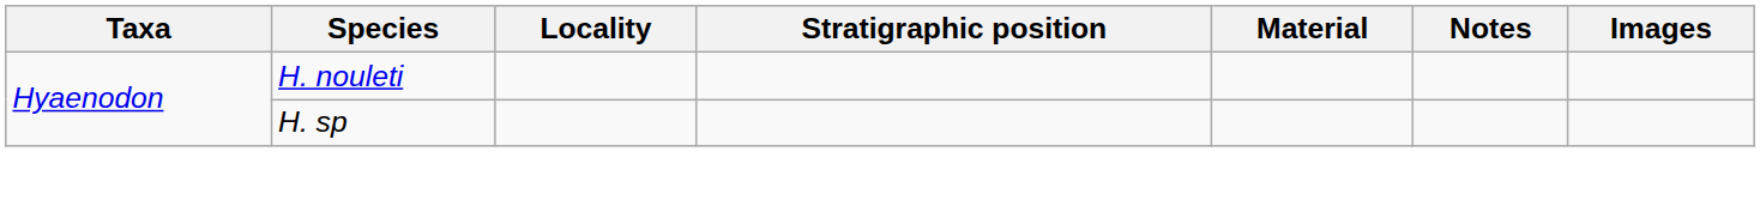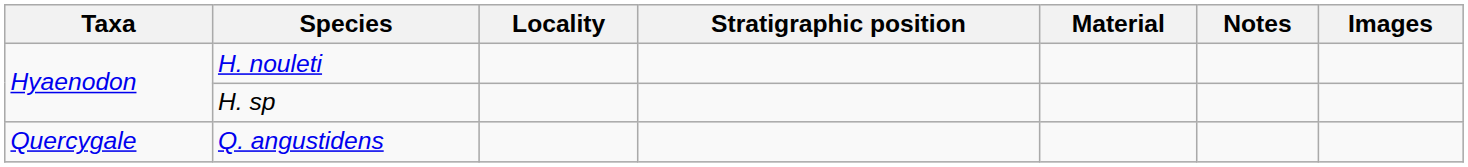 <table class="wikitable sortable" align="center" width="75%">
 <tr>
 <th>Taxa</th>
 <th>Species</th>
 <th>Locality</th>
 <th>Stratigraphic position</th>
 <th>Material</th>
 <th>Notes</th>
 <th>Images</th>
 </tr>
 <tr>
 <td rowspan = "2"><em><a href='#'>Hyaenodon</a></em></td>
 <td><em><a href='#'>H. nouleti</a></em></td>
 <td></td>
 <td></td>
 <td></td>
 <td></td>
 <td></td>
 </tr>
 <tr>
 <td><em>H. sp</em></td>
 <td></td>
 <td></td>
 <td></td>
 <td></td>
 <td></td>
 </tr>
+<tr>
+<td><em><a href='#'>Quercygale</a></em></td>
+<td><em><a href='#'>Q. angustidens</a></em></td>
+<td></td>
+<td></td>
+<td></td>
+<td></td>
+<td></td>
+</tr>
 </table>
